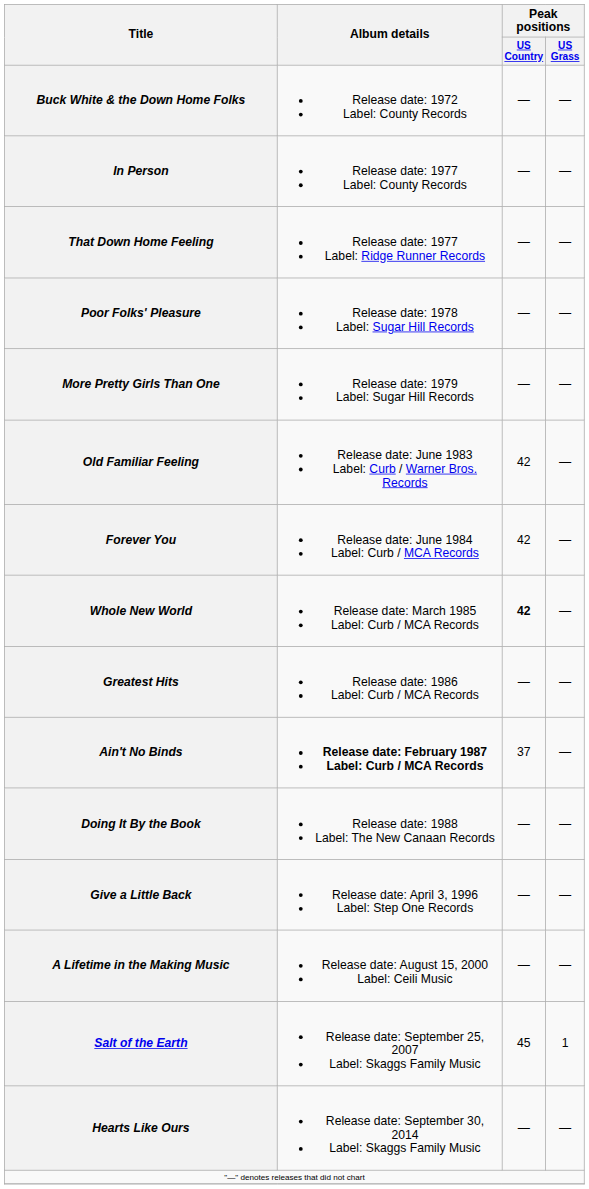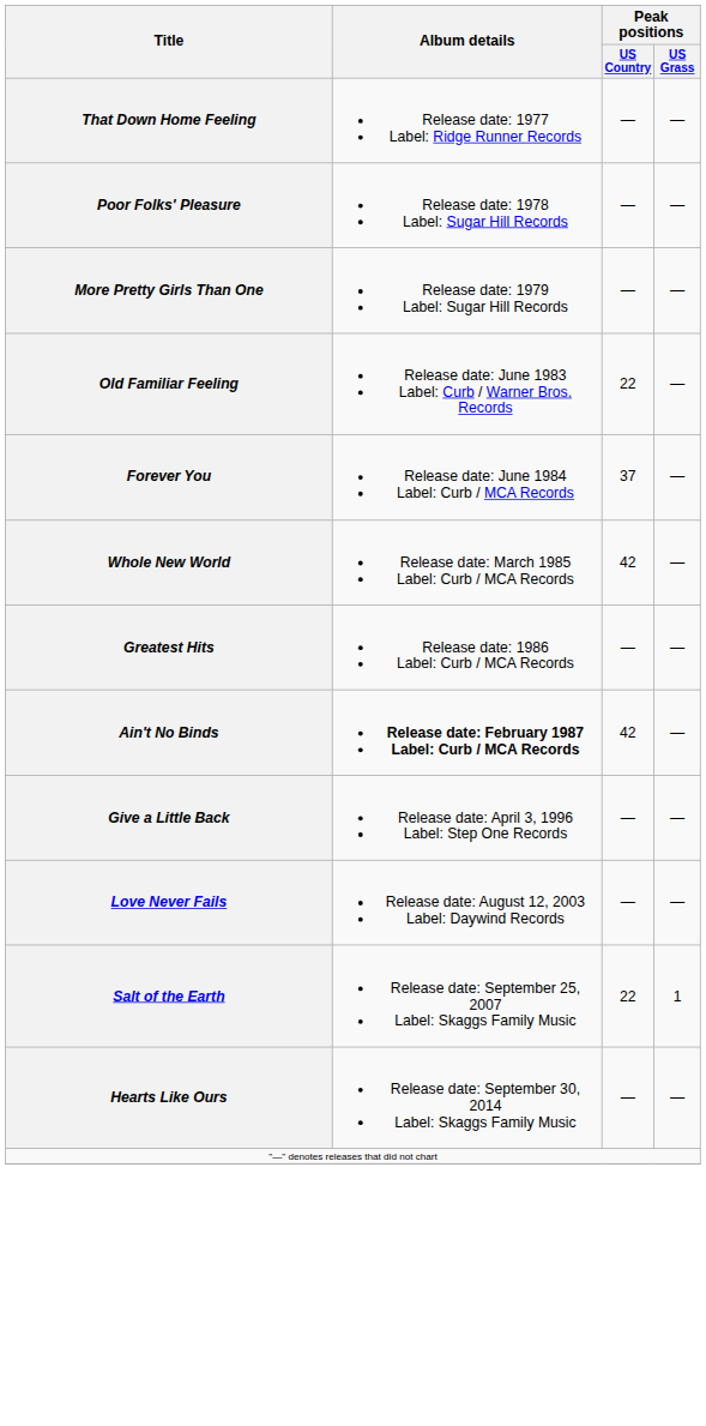 <table class="wikitable plainrowheaders" style="text-align:center;">
 <tr>
 <th rowspan="2" style="width:22em;">Title</th>
 <th rowspan="2" style="width:18em;">Album details</th>
 <th colspan="2">Peak positions</th>
 </tr>
 <tr style="font-size:smaller;">
 <th width="45"><a href='#'>US Country</a></th>
 <th width="45"><a href='#'>US Grass</a></th>
-</tr>
-<tr>
-<th scope="row"><em>Buck White & the Down Home Folks</em><br></th>
-<td><br><ul><li>Release date: 1972</li><li>Label: County Records</li></ul></td>
-<td>—</td>
-<td>—</td>
-</tr>
-<tr>
-<th scope="row"><em>In Person</em><br></th>
-<td><br><ul><li>Release date: 1977</li><li>Label: County Records</li></ul></td>
-<td>—</td>
-<td>—</td>
 </tr>
 <tr>
 <th scope="row"><em>That Down Home Feeling</em><br></th>
 <td><br><ul><li>Release date: 1977</li><li>Label: <a href='#'>Ridge Runner Records</a></li></ul></td>
 <td>—</td>
 <td>—</td>
 </tr>
 <tr>
 <th scope="row"><em>Poor Folks' Pleasure</em><br></th>
 <td><br><ul><li>Release date: 1978</li><li>Label: <a href='#'>Sugar Hill Records</a></li></ul></td>
 <td>—</td>
 <td>—</td>
 </tr>
 <tr>
 <th scope="row"><em>More Pretty Girls Than One</em><br></th>
 <td><br><ul><li>Release date: 1979</li><li>Label: Sugar Hill Records</li></ul></td>
 <td>—</td>
 <td>—</td>
 </tr>
 <tr>
 <th scope="row"><em>Old Familiar Feeling</em></th>
 <td><br><ul><li>Release date: June 1983</li><li>Label: <a href='#'>Curb</a> / <a href='#'>Warner Bros. Records</a></li></ul></td>
-<td>42</td>
+<td>22</td>
 <td>—</td>
 </tr>
 <tr>
 <th scope="row"><em>Forever You</em></th>
 <td><br><ul><li>Release date: June 1984</li><li>Label: Curb / <a href='#'>MCA Records</a></li></ul></td>
-<td>42</td>
+<td>37</td>
 <td>—</td>
 </tr>
 <tr>
 <th scope="row"><em>Whole New World</em></th>
 <td><br><ul><li>Release date: March 1985</li><li>Label: Curb / MCA Records</li></ul></td>
-<td><strong>42</strong></td>
+<td>42</td>
 <td>—</td>
 </tr>
 <tr>
 <th scope="row"><em>Greatest Hits</em></th>
 <td><br><ul><li>Release date: 1986</li><li>Label: Curb / MCA Records</li></ul></td>
 <td>—</td>
 <td>—</td>
 </tr>
 <tr>
 <th scope="row"><em>Ain't No Binds</em></th>
 <td><strong><br><ul><li>Release date: February 1987</li><li>Label: Curb / MCA Records</li></ul></strong></td>
-<td>37</td>
-<td>—</td>
-</tr>
-<tr>
-<th scope="row"><em>Doing It By the Book</em></th>
-<td><br><ul><li>Release date: 1988</li><li>Label: The New Canaan Records</li></ul></td>
-<td>—</td>
+<td>42</td>
 <td>—</td>
 </tr>
 <tr>
 <th scope="row"><em>Give a Little Back</em></th>
 <td><br><ul><li>Release date: April 3, 1996</li><li>Label: Step One Records</li></ul></td>
 <td>—</td>
 <td>—</td>
 </tr>
 <tr>
-<th scope="row"><em>A Lifetime in the Making Music</em></th>
-<td><br><ul><li>Release date: August 15, 2000</li><li>Label: Ceili Music</li></ul></td>
+<th scope="row"><em><a href='#'>Love Never Fails</a></em> <br></th>
+<td><br><ul><li>Release date: 	August 12, 2003</li><li>Label: Daywind Records</li></ul></td>
 <td>—</td>
 <td>—</td>
 </tr>
 <tr>
 <th scope="row"><em><a href='#'>Salt of the Earth</a></em><br></th>
 <td><br><ul><li>Release date: 	September 25, 2007</li><li>Label: Skaggs Family Music</li></ul></td>
-<td>45</td>
+<td>22</td>
 <td>1</td>
 </tr>
 <tr>
 <th scope="row"><em>Hearts Like Ours</em> <br></th>
 <td><br><ul><li>Release date: September 30, 2014</li><li>Label: Skaggs Family Music</li></ul></td>
 <td>—</td>
 <td>—</td>
 </tr>
 <tr>
 <td colspan="4" style="font-size:8pt">"—" denotes releases that did not chart</td>
 </tr>
 <tr>
 </tr>
 </table>
